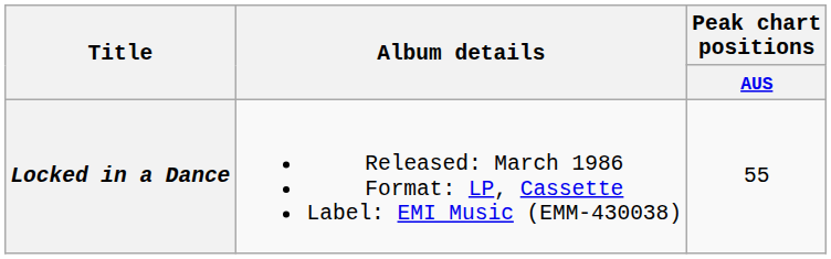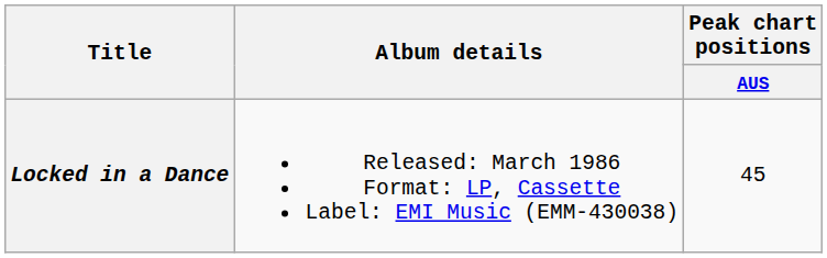 <table class="wikitable plainrowheaders" style="text-align:center;" border="1">
 <tr>
 <th scope="col" rowspan="2">Title</th>
 <th scope="col" rowspan="2">Album details</th>
 <th scope="col" colspan="1">Peak chart<br>positions</th>
 </tr>
 <tr>
 <th scope="col" style="text-align:center;"><small><a href='#'>AUS</a><br></small></th>
 </tr>
 <tr>
 <th scope="row"><em>Locked in a Dance</em></th>
 <td><br><ul><li>Released: March 1986</li><li>Format: <a href='#'>LP</a>, <a href='#'>Cassette</a></li><li>Label: <a href='#'>EMI Music</a> (EMM-430038)</li></ul></td>
-<td>55</td>
+<td>45</td>
 </tr>
 </table>
